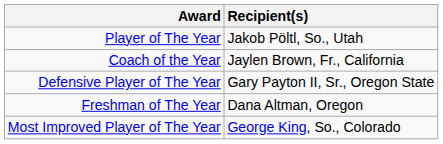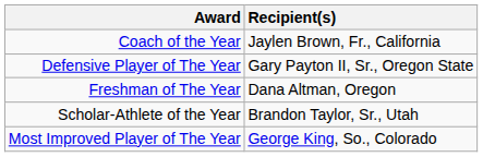 <table class="wikitable" style="white-space:nowrap; font-size:90%;">
 <tr>
 <th style="text-align:right;">Award</th>
 <th style="text-align:left;">Recipient(s)</th>
-</tr>
-<tr>
-<td style="text-align:right;"><a href='#'>Player of The Year</a></td>
-<td style="text-align:left;">Jakob Pöltl, So., Utah</td>
 </tr>
 <tr>
 <td style="text-align:right;"><a href='#'>Coach of the Year</a></td>
 <td style="text-align:left;">Jaylen Brown, Fr., California</td>
 </tr>
 <tr>
 <td style="text-align:right;"><a href='#'>Defensive Player of The Year</a></td>
 <td style="text-align:left;">Gary Payton II, Sr., Oregon State</td>
 </tr>
 <tr>
 <td style="text-align:right;"><a href='#'>Freshman of The Year</a></td>
 <td style="text-align:left;">Dana Altman, Oregon</td>
 </tr>
 <tr>
+<td style="text-align:right;">Scholar-Athlete of the Year</td>
+<td style="text-align:left;">Brandon Taylor, Sr., Utah</td>
+</tr>
+<tr>
 <td style="text-align:right;"><a href='#'>Most Improved Player of The Year</a></td>
 <td style="text-align:left;"><a href='#'>George King</a>, So., Colorado</td>
 </tr>
 </table>
